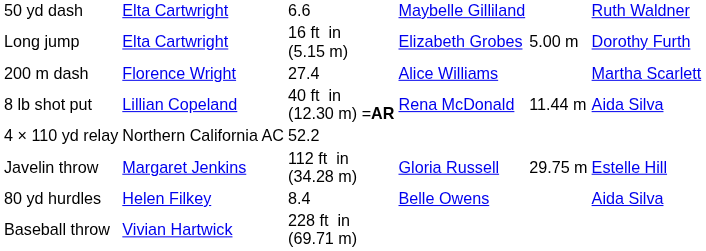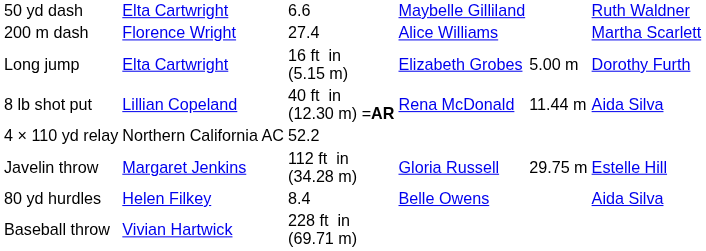 <table>
 <tr>
 <td>50 yd dash</td>
 <td><a href='#'>Elta Cartwright</a></td>
 <td>6.6</td>
 <td><a href='#'>Maybelle Gilliland</a></td>
 <td></td>
 <td><a href='#'>Ruth Waldner</a></td>
 <td></td>
 </tr>
 <tr>
+<td>200 m dash</td>
+<td><a href='#'>Florence Wright</a></td>
+<td>27.4</td>
+<td><a href='#'>Alice Williams</a></td>
+<td></td>
+<td><a href='#'>Martha Scarlett</a></td>
+<td></td>
+</tr>
+<tr>
 <td>Long jump</td>
 <td><a href='#'>Elta Cartwright</a></td>
 <td>16 ft  in<br>(5.15 m)</td>
 <td><a href='#'>Elizabeth Grobes</a></td>
 <td>5.00 m</td>
 <td><a href='#'>Dorothy Furth</a></td>
-<td></td>
-</tr>
-<tr>
-<td>200 m dash</td>
-<td><a href='#'>Florence Wright</a></td>
-<td>27.4</td>
-<td><a href='#'>Alice Williams</a></td>
-<td></td>
-<td><a href='#'>Martha Scarlett</a></td>
 <td></td>
 </tr>
 <tr>
 <td>8 lb shot put</td>
 <td><a href='#'>Lillian Copeland</a></td>
 <td>40 ft  in<br>(12.30 m) =<strong>AR</strong></td>
 <td><a href='#'>Rena McDonald</a></td>
 <td>11.44 m</td>
 <td><a href='#'>Aida Silva</a></td>
 <td></td>
 </tr>
 <tr>
 <td>4 × 110 yd relay</td>
 <td>Northern California AC</td>
 <td>52.2</td>
 <td></td>
 <td></td>
 <td></td>
 <td></td>
 </tr>
 <tr>
 <td>Javelin throw</td>
 <td><a href='#'>Margaret Jenkins</a></td>
 <td>112 ft  in<br>(34.28 m)</td>
 <td><a href='#'>Gloria Russell</a></td>
 <td>29.75 m</td>
 <td><a href='#'>Estelle Hill</a></td>
 <td></td>
 </tr>
 <tr>
 <td>80 yd hurdles</td>
 <td><a href='#'>Helen Filkey</a></td>
 <td>8.4</td>
 <td><a href='#'>Belle Owens</a></td>
 <td></td>
 <td><a href='#'>Aida Silva</a></td>
 <td></td>
 </tr>
 <tr>
 <td>Baseball throw</td>
 <td><a href='#'>Vivian Hartwick</a></td>
 <td>228 ft  in<br>(69.71 m)</td>
 <td></td>
 <td></td>
 <td></td>
 <td></td>
 </tr>
 </table>
